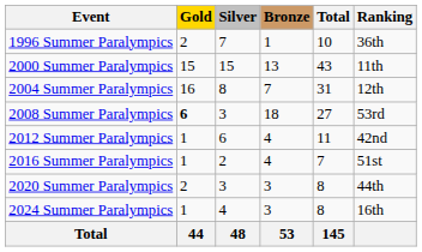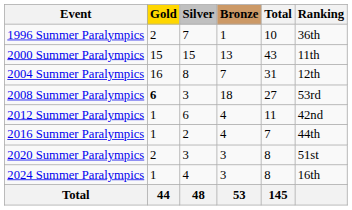 <table class="wikitable">
 <tr>
 <th>Event</th>
 <td style="background:gold; font-weight:bold;">Gold</td>
 <td style="background:silver; font-weight:bold;">Silver</td>
 <td style="background:#cc9966; font-weight:bold;">Bronze</td>
 <th>Total</th>
 <th>Ranking</th>
 </tr>
 <tr>
 <td><a href='#'>1996 Summer Paralympics</a></td>
 <td>2</td>
 <td>7</td>
 <td>1</td>
 <td>10</td>
 <td>36th</td>
 </tr>
 <tr>
 <td><a href='#'>2000 Summer Paralympics</a></td>
 <td>15</td>
 <td>15</td>
 <td>13</td>
 <td>43</td>
 <td>11th</td>
 </tr>
 <tr>
 <td><a href='#'>2004 Summer Paralympics</a></td>
 <td>16</td>
 <td>8</td>
 <td>7</td>
 <td>31</td>
 <td>12th</td>
 </tr>
 <tr>
 <td><a href='#'>2008 Summer Paralympics</a></td>
 <td><strong>6</strong></td>
 <td>3</td>
 <td>18</td>
 <td>27</td>
 <td>53rd</td>
 </tr>
 <tr>
 <td><a href='#'>2012 Summer Paralympics</a></td>
 <td>1</td>
 <td>6</td>
 <td>4</td>
 <td>11</td>
 <td>42nd</td>
 </tr>
 <tr>
 <td><a href='#'>2016 Summer Paralympics</a></td>
 <td>1</td>
 <td>2</td>
 <td>4</td>
 <td>7</td>
-<td>51st</td>
+<td>44th</td>
 </tr>
 <tr>
 <td><a href='#'>2020 Summer Paralympics</a></td>
 <td>2</td>
 <td>3</td>
 <td>3</td>
 <td>8</td>
-<td>44th</td>
+<td>51st</td>
 </tr>
 <tr>
 <td><a href='#'>2024 Summer Paralympics</a></td>
 <td>1</td>
 <td>4</td>
 <td>3</td>
 <td>8</td>
 <td>16th</td>
 </tr>
 <tr>
 <th>Total</th>
 <th>44</th>
 <th>48</th>
 <th>53</th>
 <th>145</th>
 <th></th>
 </tr>
 </table>
